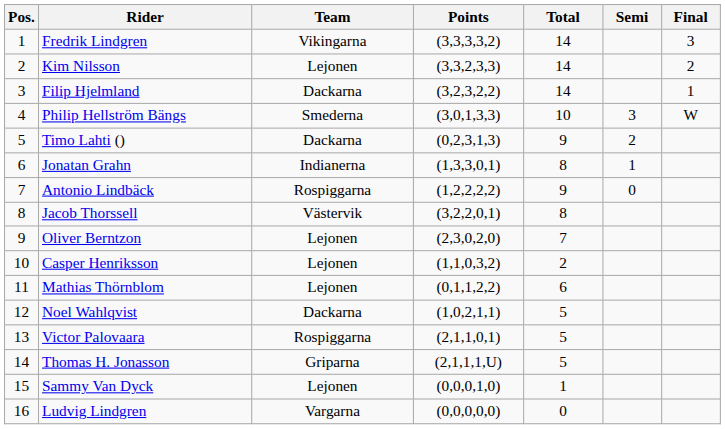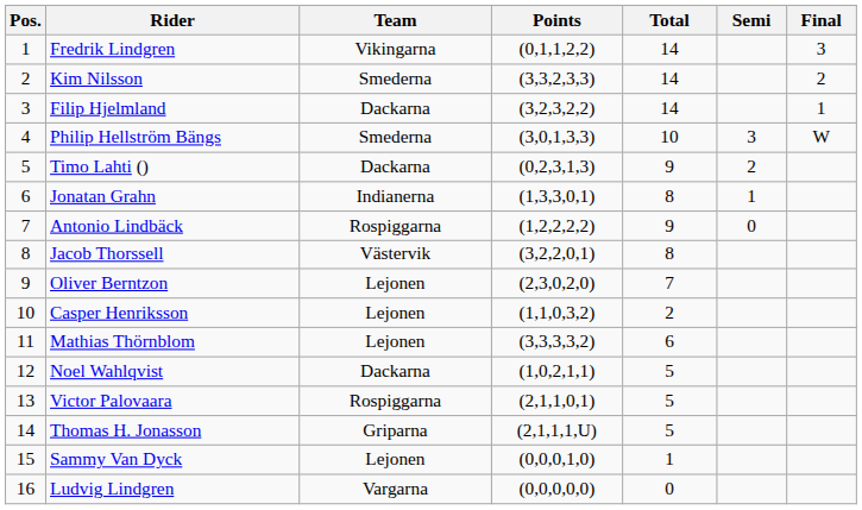 <table class=wikitable style="font-size:93%;">
 <tr>
 <th width=25px>Pos.</th>
 <th width=200px>Rider</th>
 <th width=150px>Team</th>
 <th width=100px>Points</th>
 <th width=70px>Total</th>
 <th width=50px>Semi</th>
 <th width=50px>Final</th>
 </tr>
 <tr align=center>
 <td>1</td>
 <td align=left><a href='#'>Fredrik Lindgren</a></td>
 <td>Vikingarna</td>
-<td>(3,3,3,3,2)</td>
+<td>(0,1,1,2,2)</td>
 <td>14</td>
 <td></td>
 <td>3</td>
 </tr>
 <tr align=center>
 <td>2</td>
 <td align=left><a href='#'>Kim Nilsson</a></td>
-<td>Lejonen</td>
+<td>Smederna</td>
 <td>(3,3,2,3,3)</td>
 <td>14</td>
 <td></td>
 <td>2</td>
 </tr>
 <tr align=center>
 <td>3</td>
 <td align=left><a href='#'>Filip Hjelmland</a></td>
 <td>Dackarna</td>
 <td>(3,2,3,2,2)</td>
 <td>14</td>
 <td></td>
 <td>1</td>
 </tr>
 <tr align=center>
 <td>4</td>
 <td align=left><a href='#'>Philip Hellström Bängs</a></td>
 <td>Smederna</td>
 <td>(3,0,1,3,3)</td>
 <td>10</td>
 <td>3</td>
 <td>W</td>
 </tr>
 <tr align=center>
 <td>5</td>
 <td align=left><a href='#'>Timo Lahti</a> ()</td>
 <td>Dackarna</td>
 <td>(0,2,3,1,3)</td>
 <td>9</td>
 <td>2</td>
 <td></td>
 </tr>
 <tr align=center>
 <td>6</td>
 <td align=left><a href='#'>Jonatan Grahn</a></td>
 <td>Indianerna</td>
 <td>(1,3,3,0,1)</td>
 <td>8</td>
 <td>1</td>
 <td></td>
 </tr>
 <tr align=center>
 <td>7</td>
 <td align=left><a href='#'>Antonio Lindbäck</a></td>
 <td>Rospiggarna</td>
 <td>(1,2,2,2,2)</td>
 <td>9</td>
 <td>0</td>
 <td></td>
 </tr>
 <tr align=center>
 <td>8</td>
 <td align=left><a href='#'>Jacob Thorssell</a></td>
 <td>Västervik</td>
 <td>(3,2,2,0,1)</td>
 <td>8</td>
 <td></td>
 <td></td>
 </tr>
 <tr align=center>
 <td>9</td>
 <td align=left><a href='#'>Oliver Berntzon</a></td>
 <td>Lejonen</td>
 <td>(2,3,0,2,0)</td>
 <td>7</td>
 <td></td>
 <td></td>
 </tr>
 <tr align=center>
 <td>10</td>
 <td align=left><a href='#'>Casper Henriksson</a></td>
 <td>Lejonen</td>
 <td>(1,1,0,3,2)</td>
 <td>2</td>
 <td></td>
 <td></td>
 </tr>
 <tr align=center>
 <td>11</td>
 <td align=left><a href='#'>Mathias Thörnblom</a></td>
 <td>Lejonen</td>
-<td>(0,1,1,2,2)</td>
+<td>(3,3,3,3,2)</td>
 <td>6</td>
 <td></td>
 <td></td>
 </tr>
 <tr align=center>
 <td>12</td>
 <td align=left><a href='#'>Noel Wahlqvist</a></td>
 <td>Dackarna</td>
 <td>(1,0,2,1,1)</td>
 <td>5</td>
 <td></td>
 <td></td>
 </tr>
 <tr align=center>
 <td>13</td>
 <td align=left><a href='#'>Victor Palovaara</a></td>
 <td>Rospiggarna</td>
 <td>(2,1,1,0,1)</td>
 <td>5</td>
 <td></td>
 <td></td>
 </tr>
 <tr align=center>
 <td>14</td>
 <td align=left><a href='#'>Thomas H. Jonasson</a></td>
 <td>Griparna</td>
 <td>(2,1,1,1,U)</td>
 <td>5</td>
 <td></td>
 <td></td>
 </tr>
 <tr align=center>
 <td>15</td>
 <td align=left><a href='#'>Sammy Van Dyck</a></td>
 <td>Lejonen</td>
 <td>(0,0,0,1,0)</td>
 <td>1</td>
 <td></td>
 <td></td>
 </tr>
 <tr align=center>
 <td>16</td>
 <td align=left><a href='#'>Ludvig Lindgren</a></td>
 <td>Vargarna</td>
 <td>(0,0,0,0,0)</td>
 <td>0</td>
 <td></td>
 <td></td>
 </tr>
 </table>
